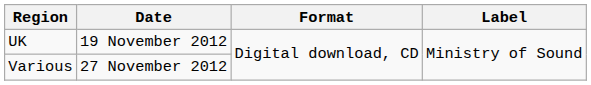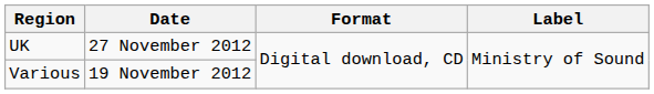 <table class="wikitable">
 <tr>
 <th scope="col">Region</th>
 <th scope="col">Date</th>
 <th scope="col">Format</th>
 <th scope="col">Label</th>
 </tr>
 <tr>
 <td>UK</td>
-<td>19 November 2012</td>
+<td>27 November 2012</td>
 <td rowspan="3">Digital download, CD</td>
 <td rowspan="3">Ministry of Sound</td>
 </tr>
 <tr>
 <td>Various</td>
-<td>27 November 2012</td>
+<td>19 November 2012</td>
 </tr>
 </table>
